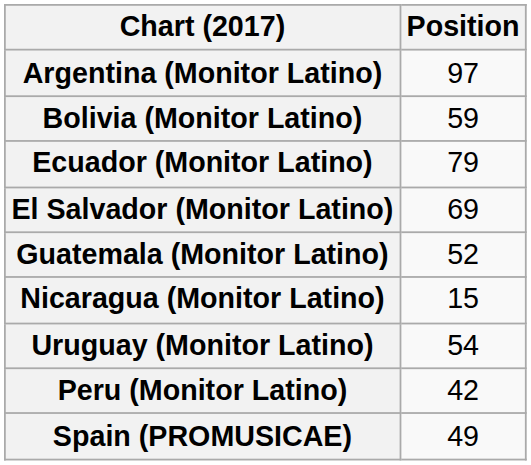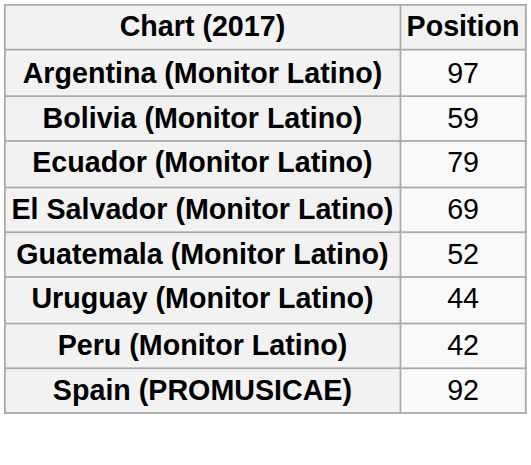 <table class="wikitable plainrowheaders sortable" style="text-align:center">
 <tr>
 <th scope="col">Chart (2017)</th>
 <th scope="col">Position</th>
 </tr>
 <tr>
 <th scope="row">Argentina (Monitor Latino)</th>
 <td>97</td>
 </tr>
 <tr>
 <th scope="row">Bolivia (Monitor Latino)</th>
 <td>59</td>
 </tr>
 <tr>
 <th scope="row">Ecuador (Monitor Latino)</th>
 <td>79</td>
 </tr>
 <tr>
 <th scope="row">El Salvador (Monitor Latino)</th>
 <td>69</td>
 </tr>
 <tr>
 <th scope="row">Guatemala (Monitor Latino)</th>
 <td>52</td>
 </tr>
 <tr>
-<th scope="row">Nicaragua (Monitor Latino)</th>
-<td>15</td>
-</tr>
-<tr>
 <th scope="row">Uruguay (Monitor Latino)</th>
-<td>54</td>
+<td>44</td>
 </tr>
 <tr>
 <th scope="row">Peru (Monitor Latino)</th>
 <td>42</td>
 </tr>
 <tr>
 <th scope="row">Spain (PROMUSICAE)</th>
-<td>49</td>
+<td>92</td>
 </tr>
 </table>
